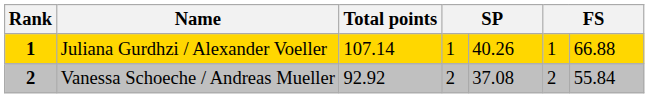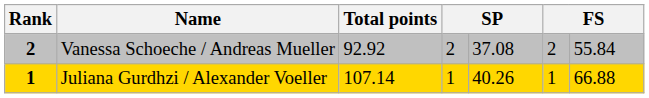 <table class="wikitable">
 <tr>
 <th>Rank</th>
 <th>Name</th>
 <th>Total points</th>
 <th colspan="2" width="80px">SP</th>
 <th colspan="2" width="80px">FS</th>
+</tr>
+<tr bgcolor="silver">
+<td align="center"><strong>2</strong></td>
+<td>Vanessa Schoeche / Andreas Mueller</td>
+<td>92.92</td>
+<td>2</td>
+<td>37.08</td>
+<td>2</td>
+<td>55.84</td>
 </tr>
 <tr bgcolor="gold">
 <td align="center"><strong>1</strong></td>
 <td>Juliana Gurdhzi / Alexander Voeller</td>
 <td>107.14</td>
 <td>1</td>
 <td>40.26</td>
 <td>1</td>
 <td>66.88</td>
 </tr>
-<tr bgcolor="silver">
-<td align="center"><strong>2</strong></td>
-<td>Vanessa Schoeche / Andreas Mueller</td>
-<td>92.92</td>
-<td>2</td>
-<td>37.08</td>
-<td>2</td>
-<td>55.84</td>
-</tr>
 </table>
